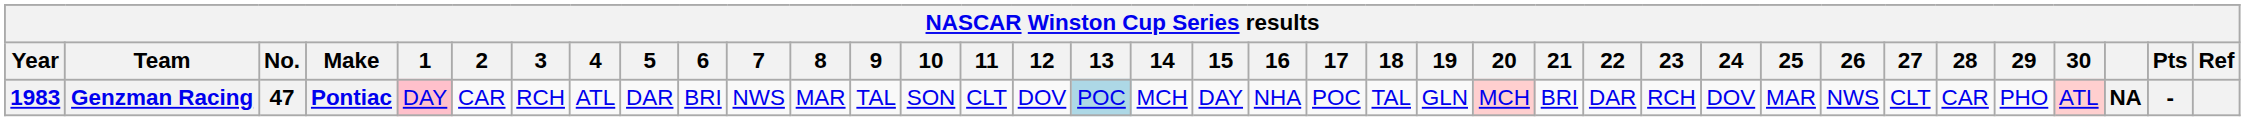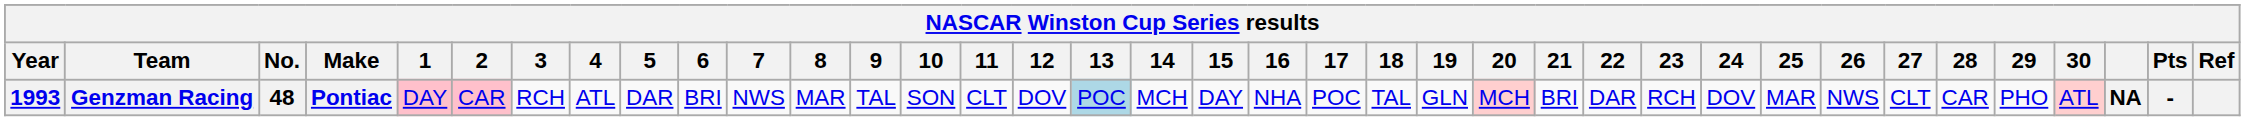 <table class="wikitable" style="text-align:center; font-size:75%">
 <tr>
 <th colspan=39><a href='#'>NASCAR</a> <a href='#'>Winston Cup Series</a> results</th>
 </tr>
 <tr>
 <th>Year</th>
 <th>Team</th>
 <th>No.</th>
 <th>Make</th>
 <th>1</th>
 <th>2</th>
 <th>3</th>
 <th>4</th>
 <th>5</th>
 <th>6</th>
 <th>7</th>
 <th>8</th>
 <th>9</th>
 <th>10</th>
 <th>11</th>
 <th>12</th>
 <th>13</th>
 <th>14</th>
 <th>15</th>
 <th>16</th>
 <th>17</th>
 <th>18</th>
 <th>19</th>
 <th>20</th>
 <th>21</th>
 <th>22</th>
 <th>23</th>
 <th>24</th>
 <th>25</th>
 <th>26</th>
 <th>27</th>
 <th>28</th>
 <th>29</th>
 <th>30</th>
 <th></th>
 <th>Pts</th>
 <th>Ref</th>
 </tr>
 <tr>
-<th><a href='#'>1983</a></th>
+<th><a href='#'>1993</a></th>
 <th><a href='#'>Genzman Racing</a></th>
-<th>47</th>
+<th>48</th>
 <th><a href='#'>Pontiac</a></th>
 <td style="background: pink;"><a href='#'>DAY</a></td>
-<td><a href='#'>CAR</a></td>
+<td style="background: pink;"><a href='#'>CAR</a></td>
 <td><a href='#'>RCH</a></td>
 <td><a href='#'>ATL</a></td>
 <td><a href='#'>DAR</a></td>
 <td><a href='#'>BRI</a></td>
 <td><a href='#'>NWS</a></td>
 <td><a href='#'>MAR</a></td>
 <td><a href='#'>TAL</a></td>
 <td><a href='#'>SON</a></td>
 <td><a href='#'>CLT</a></td>
 <td><a href='#'>DOV</a></td>
 <td style="background: lightblue;"><a href='#'>POC</a></td>
 <td><a href='#'>MCH</a></td>
 <td><a href='#'>DAY</a></td>
 <td><a href='#'>NHA</a></td>
 <td><a href='#'>POC</a></td>
 <td><a href='#'>TAL</a></td>
 <td><a href='#'>GLN</a></td>
 <td style="background:#FFCFCF;"><a href='#'>MCH</a><br></td>
 <td><a href='#'>BRI</a></td>
 <td><a href='#'>DAR</a></td>
 <td><a href='#'>RCH</a></td>
 <td><a href='#'>DOV</a></td>
 <td><a href='#'>MAR</a></td>
 <td><a href='#'>NWS</a></td>
 <td><a href='#'>CLT</a></td>
 <td><a href='#'>CAR</a></td>
 <td><a href='#'>PHO</a></td>
 <td style="background:#FFCFCF;"><a href='#'>ATL</a><br></td>
 <th>NA</th>
 <th>-</th>
 <th></th>
 </tr>
 </table>
